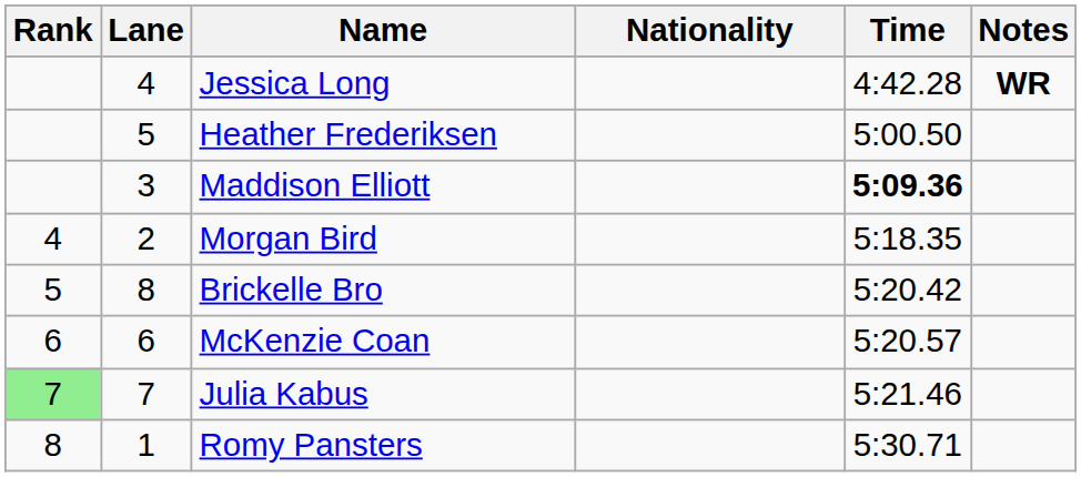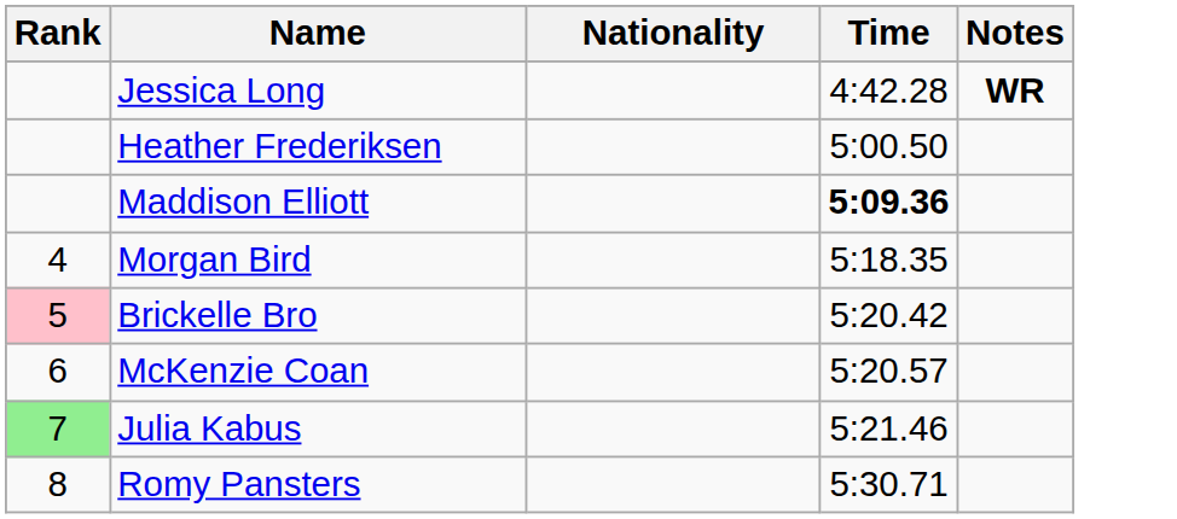 <table class="wikitable sortable" style="text-align:center">
 <tr>
 <th>Rank</th>
-<th>Lane</th>
 <th style="width:180px">Name</th>
 <th style="width:125px">Nationality</th>
 <th>Time</th>
 <th>Notes</th>
 </tr>
 <tr>
 <td></td>
-<td>4</td>
 <td style="text-align:left;"><a href='#'>Jessica Long</a></td>
 <td style="text-align:left;"></td>
 <td>4:42.28</td>
 <td><strong>WR</strong></td>
 </tr>
 <tr>
 <td></td>
-<td>5</td>
 <td style="text-align:left;"><a href='#'>Heather Frederiksen</a></td>
 <td style="text-align:left;"></td>
 <td>5:00.50</td>
 <td></td>
 </tr>
 <tr>
 <td></td>
-<td>3</td>
 <td style="text-align:left;"><a href='#'>Maddison Elliott</a></td>
 <td style="text-align:left;"></td>
 <td><strong>5:09.36</strong></td>
 <td></td>
 </tr>
 <tr>
 <td>4</td>
-<td>2</td>
 <td style="text-align:left;"><a href='#'>Morgan Bird</a></td>
 <td style="text-align:left;"></td>
 <td>5:18.35</td>
 <td></td>
 </tr>
 <tr>
-<td>5</td>
-<td>8</td>
+<td style="background: pink;">5</td>
 <td style="text-align:left;"><a href='#'>Brickelle Bro</a></td>
 <td style="text-align:left;"></td>
 <td>5:20.42</td>
 <td></td>
 </tr>
 <tr>
-<td>6</td>
 <td>6</td>
 <td style="text-align:left;"><a href='#'>McKenzie Coan</a></td>
 <td style="text-align:left;"></td>
 <td>5:20.57</td>
 <td></td>
 </tr>
 <tr>
 <td style="background: lightgreen;">7</td>
-<td>7</td>
 <td style="text-align:left;"><a href='#'>Julia Kabus</a></td>
 <td style="text-align:left;"></td>
 <td>5:21.46</td>
 <td></td>
 </tr>
 <tr>
 <td>8</td>
-<td>1</td>
 <td style="text-align:left;"><a href='#'>Romy Pansters</a></td>
 <td style="text-align:left;"></td>
 <td>5:30.71</td>
 <td></td>
 </tr>
 </table>
